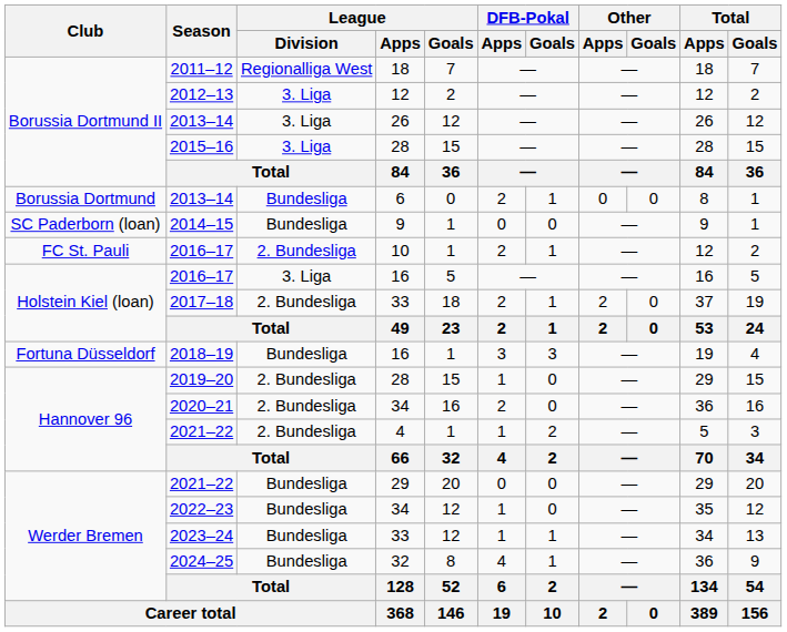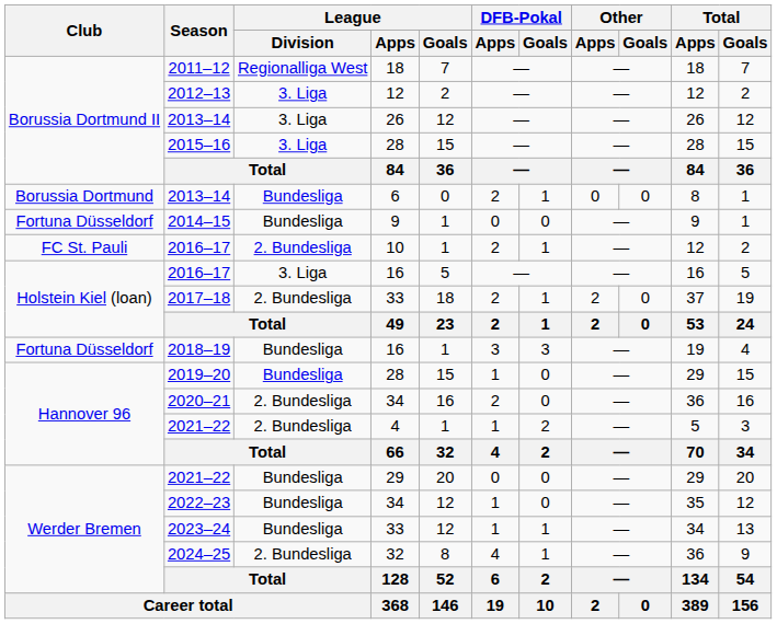 <table class="wikitable" style="text-align:center">
 <tr>
 <th rowspan="2">Club</th>
 <th rowspan="2">Season</th>
 <th colspan="3">League</th>
 <th colspan="2"><a href='#'>DFB-Pokal</a></th>
 <th colspan="2">Other</th>
 <th colspan="2">Total</th>
 </tr>
 <tr>
 <th>Division</th>
 <th>Apps</th>
 <th>Goals</th>
 <th>Apps</th>
 <th>Goals</th>
 <th>Apps</th>
 <th>Goals</th>
 <th>Apps</th>
 <th>Goals</th>
 </tr>
 <tr>
 <td rowspan="5"><a href='#'>Borussia Dortmund II</a></td>
 <td><a href='#'>2011–12</a></td>
 <td><a href='#'>Regionalliga West</a></td>
 <td>18</td>
 <td>7</td>
 <td colspan="2">—</td>
 <td colspan="2">—</td>
 <td>18</td>
 <td>7</td>
 </tr>
 <tr>
 <td><a href='#'>2012–13</a></td>
 <td><a href='#'>3. Liga</a></td>
 <td>12</td>
 <td>2</td>
 <td colspan="2">—</td>
 <td colspan="2">—</td>
 <td>12</td>
 <td>2</td>
 </tr>
 <tr>
 <td><a href='#'>2013–14</a></td>
 <td>3. Liga</td>
 <td>26</td>
 <td>12</td>
 <td colspan="2">—</td>
 <td colspan="2">—</td>
 <td>26</td>
 <td>12</td>
 </tr>
 <tr>
 <td><a href='#'>2015–16</a></td>
 <td><a href='#'>3. Liga</a></td>
 <td>28</td>
 <td>15</td>
 <td colspan="2">—</td>
 <td colspan="2">—</td>
 <td>28</td>
 <td>15</td>
 </tr>
 <tr>
 <th colspan="2">Total</th>
 <th>84</th>
 <th>36</th>
 <th colspan="2">—</th>
 <th colspan="2">—</th>
 <th>84</th>
 <th>36</th>
 </tr>
 <tr>
 <td><a href='#'>Borussia Dortmund</a></td>
 <td><a href='#'>2013–14</a></td>
 <td><a href='#'>Bundesliga</a></td>
 <td>6</td>
 <td>0</td>
 <td>2</td>
 <td>1</td>
 <td>0</td>
 <td>0</td>
 <td>8</td>
 <td>1</td>
 </tr>
 <tr>
-<td><a href='#'>SC Paderborn</a> (loan)</td>
+<td><a href='#'>Fortuna Düsseldorf</a></td>
 <td><a href='#'>2014–15</a></td>
 <td>Bundesliga</td>
 <td>9</td>
 <td>1</td>
 <td>0</td>
 <td>0</td>
 <td colspan="2">—</td>
 <td>9</td>
 <td>1</td>
 </tr>
 <tr>
 <td><a href='#'>FC St. Pauli</a></td>
 <td><a href='#'>2016–17</a></td>
 <td><a href='#'>2. Bundesliga</a></td>
 <td>10</td>
 <td>1</td>
 <td>2</td>
 <td>1</td>
 <td colspan="2">—</td>
 <td>12</td>
 <td>2</td>
 </tr>
 <tr>
 <td rowspan="3"><a href='#'>Holstein Kiel</a> (loan)</td>
 <td><a href='#'>2016–17</a></td>
 <td>3. Liga</td>
 <td>16</td>
 <td>5</td>
 <td colspan="2">—</td>
 <td colspan="2">—</td>
 <td>16</td>
 <td>5</td>
 </tr>
 <tr>
 <td><a href='#'>2017–18</a></td>
 <td>2. Bundesliga</td>
 <td>33</td>
 <td>18</td>
 <td>2</td>
 <td>1</td>
 <td>2</td>
 <td>0</td>
 <td>37</td>
 <td>19</td>
 </tr>
 <tr>
 <th colspan="2">Total</th>
 <th>49</th>
 <th>23</th>
 <th>2</th>
 <th>1</th>
 <th>2</th>
 <th>0</th>
 <th>53</th>
 <th>24</th>
 </tr>
 <tr>
 <td><a href='#'>Fortuna Düsseldorf</a></td>
 <td><a href='#'>2018–19</a></td>
 <td>Bundesliga</td>
 <td>16</td>
 <td>1</td>
 <td>3</td>
 <td>3</td>
 <td colspan="2">—</td>
 <td>19</td>
 <td>4</td>
 </tr>
 <tr>
 <td rowspan="4"><a href='#'>Hannover 96</a></td>
 <td><a href='#'>2019–20</a></td>
-<td>2. Bundesliga</td>
+<td><a href='#'>Bundesliga</a></td>
 <td>28</td>
 <td>15</td>
 <td>1</td>
 <td>0</td>
 <td colspan="2">—</td>
 <td>29</td>
 <td>15</td>
 </tr>
 <tr>
 <td><a href='#'>2020–21</a></td>
 <td>2. Bundesliga</td>
 <td>34</td>
 <td>16</td>
 <td>2</td>
 <td>0</td>
 <td colspan="2">—</td>
 <td>36</td>
 <td>16</td>
 </tr>
 <tr>
 <td><a href='#'>2021–22</a></td>
 <td>2. Bundesliga</td>
 <td>4</td>
 <td>1</td>
 <td>1</td>
 <td>2</td>
 <td colspan="2">—</td>
 <td>5</td>
 <td>3</td>
 </tr>
 <tr>
 <th colspan="2">Total</th>
 <th>66</th>
 <th>32</th>
 <th>4</th>
 <th>2</th>
 <th colspan="2">—</th>
 <th>70</th>
 <th>34</th>
 </tr>
 <tr>
 <td rowspan="5"><a href='#'>Werder Bremen</a></td>
 <td><a href='#'>2021–22</a></td>
 <td>Bundesliga</td>
 <td>29</td>
 <td>20</td>
 <td>0</td>
 <td>0</td>
 <td colspan="2">—</td>
 <td>29</td>
 <td>20</td>
 </tr>
 <tr>
 <td><a href='#'>2022–23</a></td>
 <td>Bundesliga</td>
 <td>34</td>
 <td>12</td>
 <td>1</td>
 <td>0</td>
 <td colspan="2">—</td>
 <td>35</td>
 <td>12</td>
 </tr>
 <tr>
 <td><a href='#'>2023–24</a></td>
 <td>Bundesliga</td>
 <td>33</td>
 <td>12</td>
 <td>1</td>
 <td>1</td>
 <td colspan="2">—</td>
 <td>34</td>
 <td>13</td>
 </tr>
 <tr>
 <td><a href='#'>2024–25</a></td>
-<td>Bundesliga</td>
+<td>2. Bundesliga</td>
 <td>32</td>
 <td>8</td>
 <td>4</td>
 <td>1</td>
 <td colspan="2">—</td>
 <td>36</td>
 <td>9</td>
 </tr>
 <tr>
 <th colspan="2">Total</th>
 <th>128</th>
 <th>52</th>
 <th>6</th>
 <th>2</th>
 <th colspan="2">—</th>
 <th>134</th>
 <th>54</th>
 </tr>
 <tr>
 <th colspan="3">Career total</th>
 <th>368</th>
 <th>146</th>
 <th>19</th>
 <th>10</th>
 <th>2</th>
 <th>0</th>
 <th>389</th>
 <th>156</th>
 </tr>
 </table>
